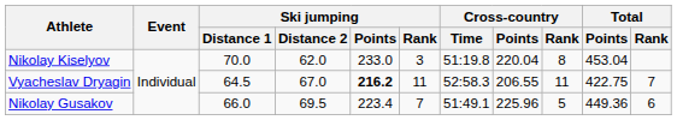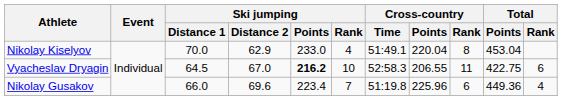 <table class="wikitable" style="font-size:90%">
 <tr>
 <th rowspan="2">Athlete</th>
 <th rowspan="2">Event</th>
 <th colspan="4">Ski jumping</th>
 <th colspan="3">Cross-country</th>
 <th colspan="2">Total</th>
 </tr>
 <tr>
 <th>Distance 1</th>
 <th>Distance 2</th>
 <th>Points</th>
 <th>Rank</th>
 <th>Time</th>
 <th>Points</th>
 <th>Rank</th>
 <th>Points</th>
 <th>Rank</th>
 </tr>
 <tr>
 <td><a href='#'>Nikolay Kiselyov</a></td>
 <td rowspan="3">Individual</td>
 <td align="center">70.0</td>
-<td align="center">62.0</td>
+<td align="center">62.9</td>
 <td align="center">233.0</td>
-<td align="center">3</td>
-<td align="center">51:19.8</td>
+<td align="center">4</td>
+<td align="center">51:49.1</td>
 <td align="center">220.04</td>
 <td align="center">8</td>
 <td align="center">453.04</td>
 <td align="center"></td>
 </tr>
 <tr>
 <td><a href='#'>Vyacheslav Dryagin</a></td>
 <td align="center">64.5</td>
 <td align="center">67.0</td>
 <td align="center"><strong>216.2</strong></td>
-<td align="center">11</td>
+<td align="center">10</td>
 <td align="center">52:58.3</td>
 <td align="center">206.55</td>
 <td align="center">11</td>
 <td align="center">422.75</td>
-<td align="center">7</td>
+<td align="center">6</td>
 </tr>
 <tr>
 <td><a href='#'>Nikolay Gusakov</a></td>
 <td align="center">66.0</td>
-<td align="center">69.5</td>
+<td align="center">69.6</td>
 <td align="center">223.4</td>
 <td align="center">7</td>
-<td align="center">51:49.1</td>
+<td align="center">51:19.8</td>
 <td align="center">225.96</td>
-<td align="center">5</td>
+<td align="center">6</td>
 <td align="center">449.36</td>
-<td align="center">6</td>
+<td align="center">4</td>
 </tr>
 </table>
